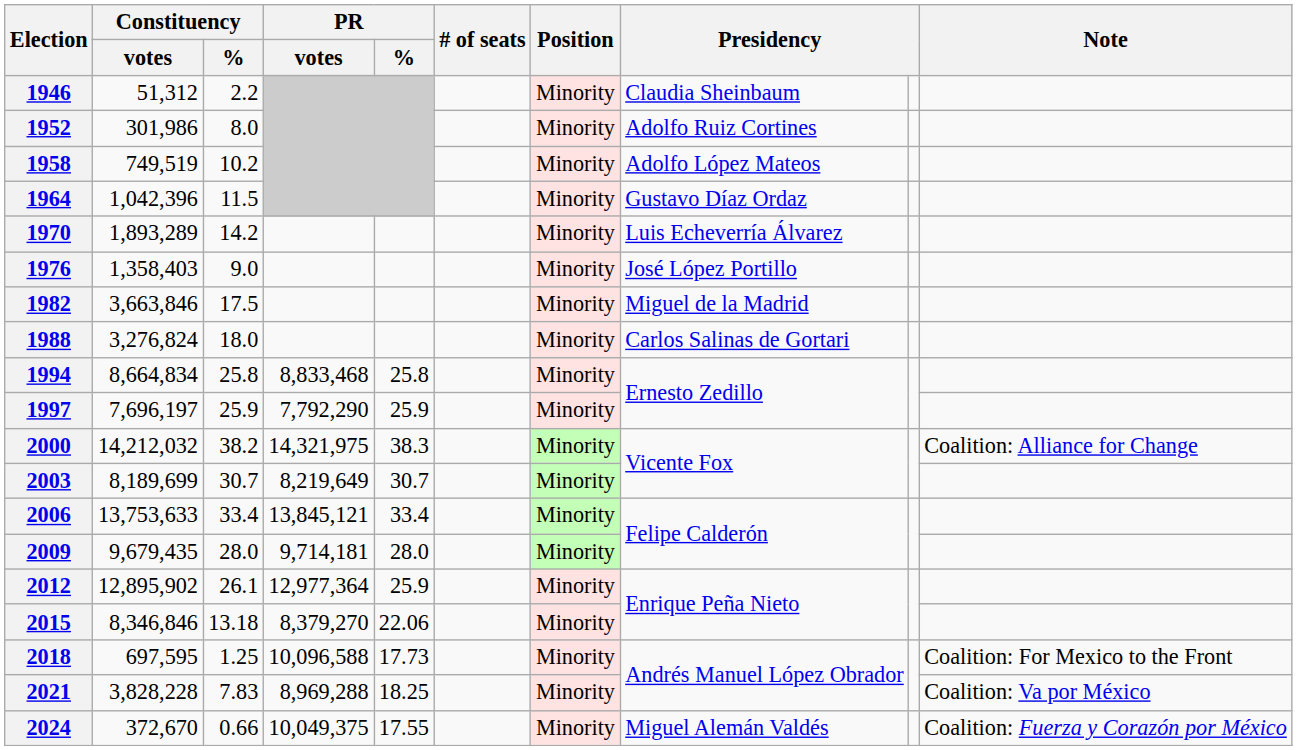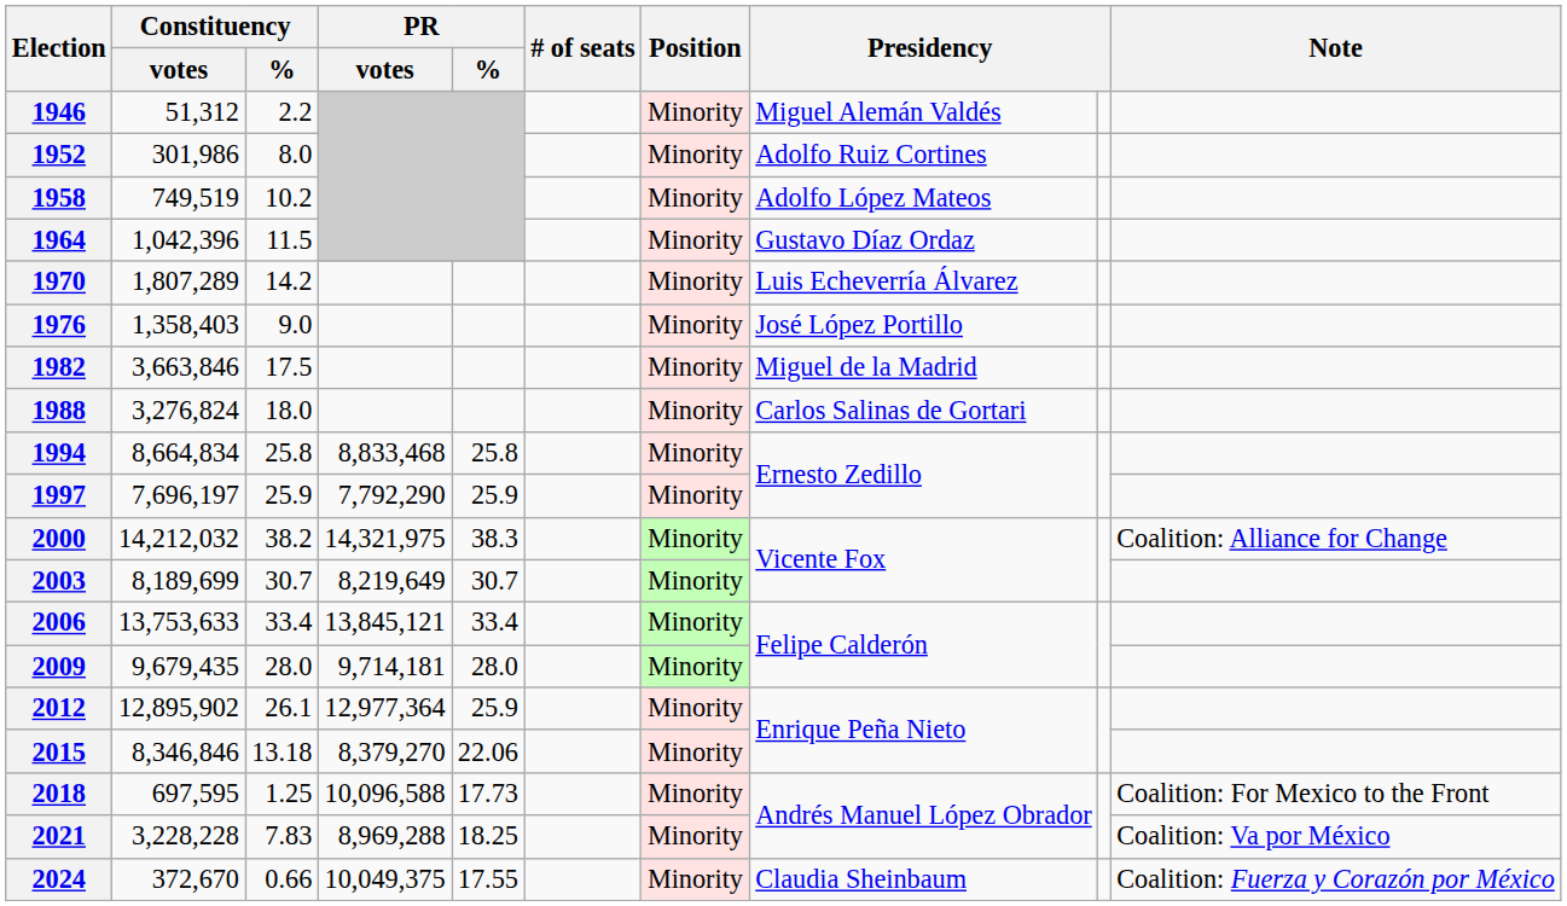 <table class="wikitable">
 <tr>
 <th rowspan="2">Election</th>
 <th colspan="2">Constituency</th>
 <th colspan="2">PR</th>
 <th rowspan="2"># of seats</th>
 <th rowspan="2">Position</th>
 <th colspan="2" rowspan="2">Presidency</th>
 <th rowspan="2">Note</th>
 </tr>
 <tr>
 <th>votes</th>
 <th>%</th>
 <th>votes</th>
 <th>%</th>
 </tr>
 <tr>
 <th><a href='#'>1946</a></th>
 <td style="text-align:right">51,312</td>
 <td style="text-align:right">2.2</td>
 <td colspan="2" rowspan="4" style="background:#ccc;"></td>
 <td></td>
 <td bgcolor="#ffe3e3">Minority</td>
-<td><a href='#'>Claudia Sheinbaum</a></td>
+<td><a href='#'>Miguel Alemán Valdés</a></td>
 <td></td>
 <td></td>
 </tr>
 <tr>
 <th><a href='#'>1952</a></th>
 <td style="text-align:right">301,986</td>
 <td style="text-align:right">8.0</td>
 <td></td>
 <td bgcolor="#ffe3e3">Minority</td>
 <td><a href='#'>Adolfo Ruiz Cortines</a></td>
 <td></td>
 <td></td>
 </tr>
 <tr>
 <th><a href='#'>1958</a></th>
 <td style="text-align:right">749,519</td>
 <td style="text-align:right">10.2</td>
 <td></td>
 <td bgcolor="#ffe3e3">Minority</td>
 <td><a href='#'>Adolfo López Mateos</a></td>
 <td></td>
 <td></td>
 </tr>
 <tr>
 <th><a href='#'>1964</a></th>
 <td style="text-align:right">1,042,396</td>
 <td style="text-align:right">11.5</td>
 <td></td>
 <td bgcolor="#ffe3e3">Minority</td>
 <td><a href='#'>Gustavo Díaz Ordaz</a></td>
 <td></td>
 <td></td>
 </tr>
 <tr>
 <th><a href='#'>1970</a></th>
-<td style="text-align:right">1,893,289</td>
+<td style="text-align:right">1,807,289</td>
 <td style="text-align:right">14.2</td>
 <td style="text-align:right"></td>
 <td style="text-align:right"></td>
 <td></td>
 <td bgcolor="#ffe3e3">Minority</td>
 <td><a href='#'>Luis Echeverría Álvarez</a></td>
 <td></td>
 <td></td>
 </tr>
 <tr>
 <th><a href='#'>1976</a></th>
 <td style="text-align:right">1,358,403</td>
 <td style="text-align:right">9.0</td>
 <td style="text-align:right"></td>
 <td style="text-align:right"></td>
 <td></td>
 <td bgcolor="#ffe3e3">Minority</td>
 <td><a href='#'>José López Portillo</a></td>
 <td></td>
 <td></td>
 </tr>
 <tr>
 <th><a href='#'>1982</a></th>
 <td style="text-align:right">3,663,846</td>
 <td style="text-align:right">17.5</td>
 <td style="text-align:right"></td>
 <td style="text-align:right"></td>
 <td></td>
 <td bgcolor="#ffe3e3">Minority</td>
 <td><a href='#'>Miguel de la Madrid</a></td>
 <td></td>
 <td></td>
 </tr>
 <tr>
 <th><a href='#'>1988</a></th>
 <td style="text-align:right">3,276,824</td>
 <td style="text-align:right">18.0</td>
 <td style="text-align:right"></td>
 <td style="text-align:right"></td>
 <td></td>
 <td bgcolor="#ffe3e3">Minority</td>
 <td><a href='#'>Carlos Salinas de Gortari</a></td>
 <td></td>
 <td></td>
 </tr>
 <tr>
 <th><a href='#'>1994</a></th>
 <td style="text-align:right">8,664,834</td>
 <td style="text-align:right">25.8</td>
 <td style="text-align:right">8,833,468</td>
 <td style="text-align:right">25.8</td>
 <td></td>
 <td bgcolor="#ffe3e3">Minority</td>
 <td rowspan="2"><a href='#'>Ernesto Zedillo</a></td>
 <td rowspan="2"></td>
 <td></td>
 </tr>
 <tr>
 <th><a href='#'>1997</a></th>
 <td style="text-align:right">7,696,197</td>
 <td style="text-align:right">25.9</td>
 <td style="text-align:right">7,792,290</td>
 <td style="text-align:right">25.9</td>
 <td></td>
 <td bgcolor="#ffe3e3">Minority</td>
 <td></td>
 </tr>
 <tr>
 <th><a href='#'>2000</a></th>
 <td style="text-align:right">14,212,032</td>
 <td style="text-align:right">38.2</td>
 <td style="text-align:right">14,321,975</td>
 <td style="text-align:right">38.3</td>
 <td></td>
 <td bgcolor="#c3ffb7">Minority</td>
 <td rowspan="2"><a href='#'>Vicente Fox</a></td>
 <td rowspan="2"></td>
 <td>Coalition: <a href='#'>Alliance for Change</a></td>
 </tr>
 <tr>
 <th><a href='#'>2003</a></th>
 <td style="text-align:right">8,189,699</td>
 <td style="text-align:right">30.7</td>
 <td style="text-align:right">8,219,649</td>
 <td style="text-align:right">30.7</td>
 <td></td>
 <td bgcolor="#c3ffb7">Minority</td>
 <td></td>
 </tr>
 <tr>
 <th><a href='#'>2006</a></th>
 <td style="text-align:right">13,753,633</td>
 <td style="text-align:right">33.4</td>
 <td style="text-align:right">13,845,121</td>
 <td style="text-align:right">33.4</td>
 <td></td>
 <td bgcolor="#c3ffb7">Minority</td>
 <td rowspan="2"><a href='#'>Felipe Calderón</a></td>
 <td rowspan="2"></td>
 <td></td>
 </tr>
 <tr>
 <th><a href='#'>2009</a></th>
 <td style="text-align:right">9,679,435</td>
 <td style="text-align:right">28.0</td>
 <td style="text-align:right">9,714,181</td>
 <td style="text-align:right">28.0</td>
 <td></td>
 <td bgcolor="#c3ffb7">Minority</td>
 <td></td>
 </tr>
 <tr>
 <th><a href='#'>2012</a></th>
 <td style="text-align:right">12,895,902</td>
 <td style="text-align:right">26.1</td>
 <td style="text-align:right">12,977,364</td>
 <td style="text-align:right">25.9</td>
 <td></td>
 <td bgcolor="#ffe3e3">Minority</td>
 <td rowspan="2"><a href='#'>Enrique Peña Nieto</a></td>
 <td rowspan="2"></td>
 <td></td>
 </tr>
 <tr>
 <th><a href='#'>2015</a></th>
 <td style="text-align:right">8,346,846</td>
 <td style="text-align:right">13.18</td>
 <td style="text-align:right">8,379,270</td>
 <td style="text-align:right">22.06</td>
 <td></td>
 <td bgcolor="#ffe3e3">Minority</td>
 <td></td>
 </tr>
 <tr>
 <th><a href='#'>2018</a></th>
 <td style="text-align:right">697,595</td>
 <td style="text-align:right">1.25</td>
 <td style="text-align:right">10,096,588</td>
 <td style="text-align:right">17.73</td>
 <td></td>
 <td bgcolor="#ffe3e3">Minority</td>
 <td rowspan="2"><a href='#'>Andrés Manuel López Obrador</a></td>
 <td rowspan="2"></td>
 <td>Coalition: For Mexico to the Front</td>
 </tr>
 <tr>
 <th><a href='#'>2021</a></th>
-<td style="text-align:right">3,828,228</td>
+<td style="text-align:right">3,228,228</td>
 <td style="text-align:right">7.83</td>
 <td style="text-align:right">8,969,288</td>
 <td style="text-align:right">18.25</td>
 <td></td>
 <td bgcolor="#ffe3e3">Minority</td>
 <td>Coalition: <a href='#'>Va por México</a></td>
 </tr>
 <tr>
 <th><a href='#'>2024</a></th>
 <td style="text-align:right">372,670</td>
 <td style="text-align:right">0.66</td>
 <td style="text-align:right">10,049,375</td>
 <td style="text-align:right">17.55</td>
 <td></td>
 <td bgcolor="#ffe3e3">Minority</td>
-<td><a href='#'>Miguel Alemán Valdés</a></td>
+<td><a href='#'>Claudia Sheinbaum</a></td>
 <td></td>
 <td>Coalition: <em><a href='#'>Fuerza y Corazón por México</a></em></td>
 </tr>
 </table>
